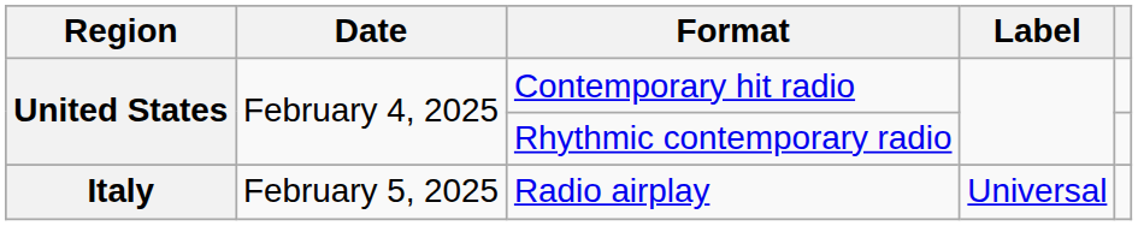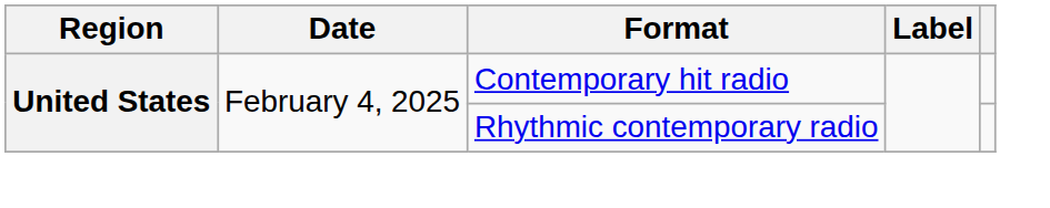 <table class="wikitable plainrowheaders">
 <tr>
 <th scope="col">Region</th>
 <th scope="col">Date</th>
 <th scope="col">Format</th>
 <th scope="col">Label</th>
 <th scope="col"></th>
 </tr>
 <tr>
 <th scope="row" rowspan="2">United States</th>
 <td rowspan="2">February 4, 2025</td>
 <td><a href='#'>Contemporary hit radio</a></td>
 <td rowspan="2"></td>
 <td style="text-align:center"></td>
 </tr>
 <tr>
 <td><a href='#'>Rhythmic contemporary radio</a></td>
 <td style="text-align:center;"></td>
 </tr>
-<tr>
-<th scope="row">Italy</th>
-<td>February 5, 2025</td>
-<td><a href='#'>Radio airplay</a></td>
-<td><a href='#'>Universal</a></td>
-<td style="text-align:center;"></td>
-</tr>
 </table>
